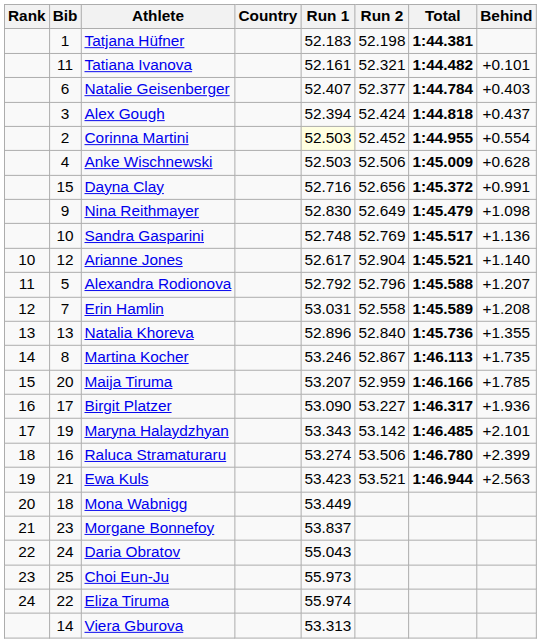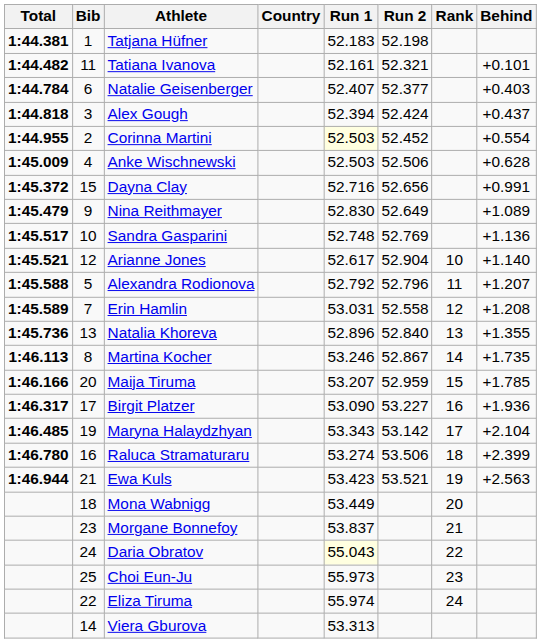 <table class="wikitable sortable" style="text-align:center">
 <tr bgcolor=efefef>
-<th>Rank</th>
+<th>Total</th>
 <th>Bib</th>
 <th>Athlete</th>
 <th>Country</th>
 <th>Run 1</th>
 <th>Run 2</th>
-<th>Total</th>
+<th>Rank</th>
 <th>Behind</th>
 </tr>
 <tr>
-<td></td>
+<td><strong>1:44.381</strong></td>
 <td>1</td>
 <td align=left><a href='#'>Tatjana Hüfner</a></td>
 <td align=left></td>
 <td>52.183</td>
 <td>52.198</td>
-<td><strong>1:44.381</strong></td>
+<td></td>
 <td></td>
 </tr>
 <tr>
-<td></td>
+<td><strong>1:44.482</strong></td>
 <td>11</td>
 <td align=left><a href='#'>Tatiana Ivanova</a></td>
 <td align=left></td>
 <td>52.161</td>
 <td>52.321</td>
-<td><strong>1:44.482</strong></td>
+<td></td>
 <td>+0.101</td>
 </tr>
 <tr>
-<td></td>
+<td><strong>1:44.784</strong></td>
 <td>6</td>
 <td align=left><a href='#'>Natalie Geisenberger</a></td>
 <td align=left></td>
 <td>52.407</td>
 <td>52.377</td>
-<td><strong>1:44.784</strong></td>
+<td></td>
 <td>+0.403</td>
 </tr>
 <tr>
-<td></td>
+<td><strong>1:44.818</strong></td>
 <td>3</td>
 <td align=left><a href='#'>Alex Gough</a></td>
 <td align=left></td>
 <td>52.394</td>
 <td>52.424</td>
-<td><strong>1:44.818</strong></td>
+<td></td>
 <td>+0.437</td>
 </tr>
 <tr>
-<td></td>
+<td><strong>1:44.955</strong></td>
 <td>2</td>
 <td align=left><a href='#'>Corinna Martini</a></td>
 <td align=left></td>
 <td style="background: lightyellow;">52.503</td>
 <td>52.452</td>
-<td><strong>1:44.955</strong></td>
+<td></td>
 <td>+0.554</td>
 </tr>
 <tr>
-<td></td>
+<td><strong>1:45.009</strong></td>
 <td>4</td>
 <td align=left><a href='#'>Anke Wischnewski</a></td>
 <td align=left></td>
 <td>52.503</td>
 <td>52.506</td>
-<td><strong>1:45.009</strong></td>
+<td></td>
 <td>+0.628</td>
 </tr>
 <tr>
-<td></td>
+<td><strong>1:45.372</strong></td>
 <td>15</td>
 <td align=left><a href='#'>Dayna Clay</a></td>
 <td align=left></td>
 <td>52.716</td>
 <td>52.656</td>
-<td><strong>1:45.372</strong></td>
+<td></td>
 <td>+0.991</td>
 </tr>
 <tr>
-<td></td>
+<td><strong>1:45.479</strong></td>
 <td>9</td>
 <td align=left><a href='#'>Nina Reithmayer</a></td>
 <td align=left></td>
 <td>52.830</td>
 <td>52.649</td>
-<td><strong>1:45.479</strong></td>
-<td>+1.098</td>
+<td></td>
+<td>+1.089</td>
 </tr>
 <tr>
-<td></td>
+<td><strong>1:45.517</strong></td>
 <td>10</td>
 <td align=left><a href='#'>Sandra Gasparini</a></td>
 <td align=left></td>
 <td>52.748</td>
 <td>52.769</td>
-<td><strong>1:45.517</strong></td>
+<td></td>
 <td>+1.136</td>
 </tr>
 <tr>
-<td>10</td>
+<td><strong>1:45.521</strong></td>
 <td>12</td>
 <td align=left><a href='#'>Arianne Jones</a></td>
 <td align=left></td>
 <td>52.617</td>
 <td>52.904</td>
-<td><strong>1:45.521</strong></td>
+<td>10</td>
 <td>+1.140</td>
 </tr>
 <tr>
-<td>11</td>
+<td><strong>1:45.588</strong></td>
 <td>5</td>
 <td align=left><a href='#'>Alexandra Rodionova</a></td>
 <td align=left></td>
 <td>52.792</td>
 <td>52.796</td>
-<td><strong>1:45.588</strong></td>
+<td>11</td>
 <td>+1.207</td>
 </tr>
 <tr>
-<td>12</td>
+<td><strong>1:45.589</strong></td>
 <td>7</td>
 <td align=left><a href='#'>Erin Hamlin</a></td>
 <td align=left></td>
 <td>53.031</td>
 <td>52.558</td>
-<td><strong>1:45.589</strong></td>
+<td>12</td>
 <td>+1.208</td>
 </tr>
 <tr>
-<td>13</td>
+<td><strong>1:45.736</strong></td>
 <td>13</td>
 <td align=left><a href='#'>Natalia Khoreva</a></td>
 <td align=left></td>
 <td>52.896</td>
 <td>52.840</td>
-<td><strong>1:45.736</strong></td>
+<td>13</td>
 <td>+1.355</td>
 </tr>
 <tr>
-<td>14</td>
+<td><strong>1:46.113</strong></td>
 <td>8</td>
 <td align=left><a href='#'>Martina Kocher</a></td>
 <td align=left></td>
 <td>53.246</td>
 <td>52.867</td>
-<td><strong>1:46.113</strong></td>
+<td>14</td>
 <td>+1.735</td>
 </tr>
 <tr>
-<td>15</td>
+<td><strong>1:46.166</strong></td>
 <td>20</td>
 <td align=left><a href='#'>Maija Tiruma</a></td>
 <td align=left></td>
 <td>53.207</td>
 <td>52.959</td>
-<td><strong>1:46.166</strong></td>
+<td>15</td>
 <td>+1.785</td>
 </tr>
 <tr>
-<td>16</td>
+<td><strong>1:46.317</strong></td>
 <td>17</td>
 <td align=left><a href='#'>Birgit Platzer</a></td>
 <td align=left></td>
 <td>53.090</td>
 <td>53.227</td>
-<td><strong>1:46.317</strong></td>
+<td>16</td>
 <td>+1.936</td>
 </tr>
 <tr>
-<td>17</td>
+<td><strong>1:46.485</strong></td>
 <td>19</td>
 <td align=left><a href='#'>Maryna Halaydzhyan</a></td>
 <td align=left></td>
 <td>53.343</td>
 <td>53.142</td>
-<td><strong>1:46.485</strong></td>
-<td>+2.101</td>
+<td>17</td>
+<td>+2.104</td>
 </tr>
 <tr>
-<td>18</td>
+<td><strong>1:46.780</strong></td>
 <td>16</td>
 <td align=left><a href='#'>Raluca Stramaturaru</a></td>
 <td align=left></td>
 <td>53.274</td>
 <td>53.506</td>
-<td><strong>1:46.780</strong></td>
+<td>18</td>
 <td>+2.399</td>
 </tr>
 <tr>
-<td>19</td>
+<td><strong>1:46.944</strong></td>
 <td>21</td>
 <td align=left><a href='#'>Ewa Kuls</a></td>
 <td align=left></td>
 <td>53.423</td>
 <td>53.521</td>
-<td><strong>1:46.944</strong></td>
+<td>19</td>
 <td>+2.563</td>
 </tr>
 <tr>
-<td>20</td>
+<td><strong></strong></td>
 <td>18</td>
 <td align=left><a href='#'>Mona Wabnigg</a></td>
 <td align=left></td>
 <td>53.449</td>
 <td></td>
-<td><strong></strong></td>
+<td>20</td>
 <td></td>
 </tr>
 <tr>
-<td>21</td>
+<td><strong></strong></td>
 <td>23</td>
 <td align=left><a href='#'>Morgane Bonnefoy</a></td>
 <td align=left></td>
 <td>53.837</td>
 <td></td>
-<td><strong></strong></td>
+<td>21</td>
 <td></td>
 </tr>
 <tr>
-<td>22</td>
+<td><strong></strong></td>
 <td>24</td>
 <td align=left><a href='#'>Daria Obratov</a></td>
 <td align=left></td>
-<td>55.043</td>
+<td style="background: lightyellow;">55.043</td>
 <td></td>
-<td><strong></strong></td>
+<td>22</td>
 <td></td>
 </tr>
 <tr>
-<td>23</td>
+<td><strong></strong></td>
 <td>25</td>
 <td align=left><a href='#'>Choi Eun-Ju</a></td>
 <td align=left></td>
 <td>55.973</td>
 <td></td>
-<td><strong></strong></td>
+<td>23</td>
 <td></td>
 </tr>
 <tr>
-<td>24</td>
+<td><strong></strong></td>
 <td>22</td>
 <td align=left><a href='#'>Eliza Tiruma</a></td>
 <td align=left></td>
 <td>55.974</td>
 <td></td>
-<td><strong></strong></td>
+<td>24</td>
 <td></td>
 </tr>
 <tr>
-<td></td>
+<td><strong></strong></td>
 <td>14</td>
 <td align=left><a href='#'>Viera Gburova</a></td>
 <td align=left></td>
 <td>53.313</td>
 <td></td>
-<td><strong></strong></td>
+<td></td>
 <td></td>
 </tr>
 </table>
